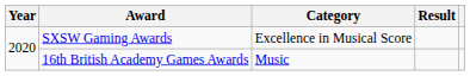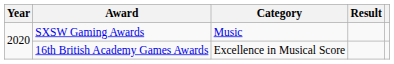 <table class="wikitable sortable">
 <tr>
 <th>Year</th>
 <th>Award</th>
 <th>Category</th>
 <th>Result</th>
 <th></th>
 </tr>
 <tr>
 <td rowspan="2" style="text-align:center;">2020</td>
 <td><a href='#'>SXSW Gaming Awards</a></td>
-<td>Excellence in Musical Score</td>
+<td><a href='#'>Music</a></td>
 <td></td>
 <td style="text-align:center;"></td>
 </tr>
 <tr>
 <td><a href='#'>16th British Academy Games Awards</a></td>
-<td><a href='#'>Music</a></td>
+<td>Excellence in Musical Score</td>
 <td></td>
 <td style="text-align:center;"></td>
 </tr>
 </table>
